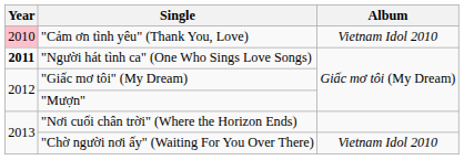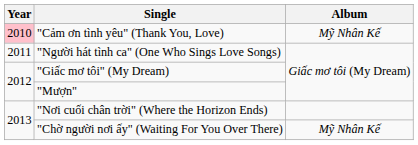 <table class="wikitable" style="text-align:center;">
 <tr>
 <th>Year</th>
 <th>Single</th>
 <th>Album</th>
 </tr>
 <tr>
 <td style="background: pink;">2010</td>
 <td align="left">"Cảm ơn tình yêu" (Thank You, Love)</td>
-<td><em>Vietnam Idol 2010</em></td>
+<td><em>Mỹ Nhân Kế</em></td>
 </tr>
 <tr>
-<td><strong>2011</strong></td>
+<td>2011</td>
 <td align="left">"Người hát tình ca" (One Who Sings Love Songs)</td>
 <td rowspan="3"><em>Giấc mơ tôi</em> (My Dream)</td>
 </tr>
 <tr>
 <td rowspan="2">2012</td>
 <td align="left">"Giấc mơ tôi" (My Dream)</td>
 </tr>
 <tr>
 <td align="left">"Mượn"</td>
 </tr>
 <tr>
 <td rowspan="2">2013</td>
 <td align="left">"Nơi cuối chân trời" (Where the Horizon Ends)</td>
 <td></td>
 </tr>
 <tr>
 <td align="left">"Chờ người nơi ấy" (Waiting For You Over There)</td>
-<td><em>Vietnam Idol 2010</em></td>
+<td><em>Mỹ Nhân Kế</em></td>
 </tr>
 </table>
